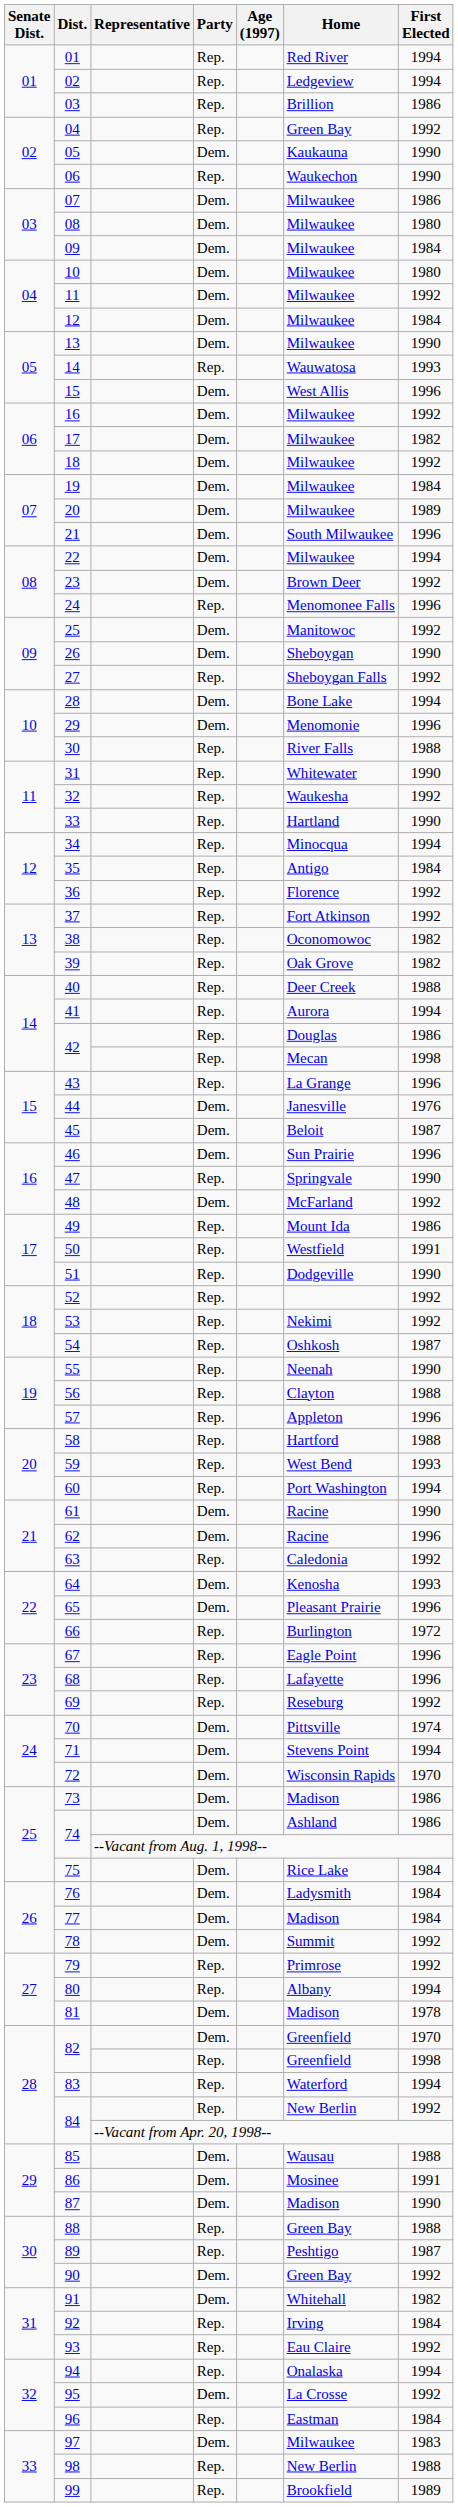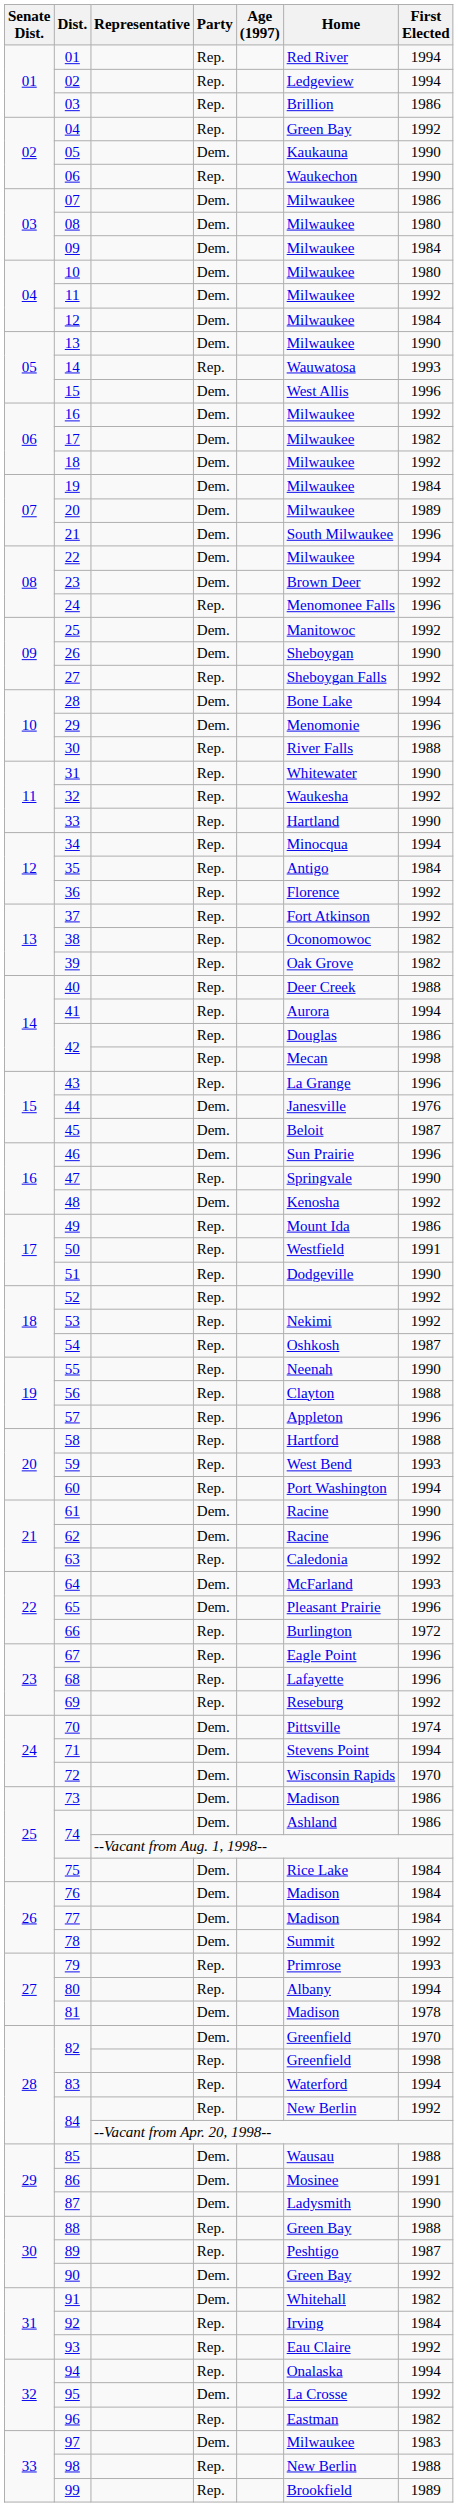 <table class="wikitable sortable">
 <tr>
 <th>Senate<br>Dist.</th>
 <th>Dist.</th>
 <th>Representative</th>
 <th>Party</th>
 <th>Age<br>(1997)</th>
 <th>Home</th>
 <th>First<br>Elected</th>
 </tr>
 <tr>
 <td align="center" rowspan="3"><a href='#'>01</a></td>
 <td align="center"><a href='#'>01</a></td>
 <td></td>
 <td>Rep.</td>
 <td align="center"></td>
 <td><a href='#'>Red River</a></td>
 <td align="center">1994</td>
 </tr>
 <tr>
 <td align="center"><a href='#'>02</a></td>
 <td></td>
 <td>Rep.</td>
 <td align="center"></td>
 <td><a href='#'>Ledgeview</a></td>
 <td align="center">1994</td>
 </tr>
 <tr>
 <td align="center"><a href='#'>03</a></td>
 <td></td>
 <td>Rep.</td>
 <td align="center"></td>
 <td><a href='#'>Brillion</a></td>
 <td align="center">1986</td>
 </tr>
 <tr>
 <td align="center" rowspan="3"><a href='#'>02</a></td>
 <td align="center"><a href='#'>04</a></td>
 <td></td>
 <td>Rep.</td>
 <td align="center"></td>
 <td><a href='#'>Green Bay</a></td>
 <td align="center">1992</td>
 </tr>
 <tr>
 <td align="center"><a href='#'>05</a></td>
 <td></td>
 <td>Dem.</td>
 <td align="center"></td>
 <td><a href='#'>Kaukauna</a></td>
 <td align="center">1990</td>
 </tr>
 <tr>
 <td align="center"><a href='#'>06</a></td>
 <td></td>
 <td>Rep.</td>
 <td align="center"></td>
 <td><a href='#'>Waukechon</a></td>
 <td align="center">1990</td>
 </tr>
 <tr>
 <td align="center" rowspan="3"><a href='#'>03</a></td>
 <td align="center"><a href='#'>07</a></td>
 <td></td>
 <td>Dem.</td>
 <td align="center"></td>
 <td><a href='#'>Milwaukee</a></td>
 <td align="center">1986</td>
 </tr>
 <tr>
 <td align="center"><a href='#'>08</a></td>
 <td></td>
 <td>Dem.</td>
 <td align="center"></td>
 <td><a href='#'>Milwaukee</a></td>
 <td align="center">1980</td>
 </tr>
 <tr>
 <td align="center"><a href='#'>09</a></td>
 <td></td>
 <td>Dem.</td>
 <td align="center"></td>
 <td><a href='#'>Milwaukee</a></td>
 <td align="center">1984</td>
 </tr>
 <tr>
 <td align="center" rowspan="3"><a href='#'>04</a></td>
 <td align="center"><a href='#'>10</a></td>
 <td></td>
 <td>Dem.</td>
 <td align="center"></td>
 <td><a href='#'>Milwaukee</a></td>
 <td align="center">1980</td>
 </tr>
 <tr>
 <td align="center"><a href='#'>11</a></td>
 <td></td>
 <td>Dem.</td>
 <td align="center"></td>
 <td><a href='#'>Milwaukee</a></td>
 <td align="center">1992</td>
 </tr>
 <tr>
 <td align="center"><a href='#'>12</a></td>
 <td></td>
 <td>Dem.</td>
 <td align="center"></td>
 <td><a href='#'>Milwaukee</a></td>
 <td align="center">1984</td>
 </tr>
 <tr>
 <td align="center" rowspan="3"><a href='#'>05</a></td>
 <td align="center"><a href='#'>13</a></td>
 <td></td>
 <td>Dem.</td>
 <td align="center"></td>
 <td><a href='#'>Milwaukee</a></td>
 <td align="center">1990</td>
 </tr>
 <tr>
 <td align="center"><a href='#'>14</a></td>
 <td></td>
 <td>Rep.</td>
 <td align="center"></td>
 <td><a href='#'>Wauwatosa</a></td>
 <td align="center">1993</td>
 </tr>
 <tr>
 <td align="center"><a href='#'>15</a></td>
 <td></td>
 <td>Dem.</td>
 <td align="center"></td>
 <td><a href='#'>West Allis</a></td>
 <td align="center">1996</td>
 </tr>
 <tr>
 <td align="center" rowspan="3"><a href='#'>06</a></td>
 <td align="center"><a href='#'>16</a></td>
 <td></td>
 <td>Dem.</td>
 <td align="center"></td>
 <td><a href='#'>Milwaukee</a></td>
 <td align="center">1992</td>
 </tr>
 <tr>
 <td align="center"><a href='#'>17</a></td>
 <td></td>
 <td>Dem.</td>
 <td align="center"></td>
 <td><a href='#'>Milwaukee</a></td>
 <td align="center">1982</td>
 </tr>
 <tr>
 <td align="center"><a href='#'>18</a></td>
 <td></td>
 <td>Dem.</td>
 <td align="center"></td>
 <td><a href='#'>Milwaukee</a></td>
 <td align="center">1992</td>
 </tr>
 <tr>
 <td align="center" rowspan="3"><a href='#'>07</a></td>
 <td align="center"><a href='#'>19</a></td>
 <td></td>
 <td>Dem.</td>
 <td align="center"></td>
 <td><a href='#'>Milwaukee</a></td>
 <td align="center">1984</td>
 </tr>
 <tr>
 <td align="center"><a href='#'>20</a></td>
 <td></td>
 <td>Dem.</td>
 <td align="center"></td>
 <td><a href='#'>Milwaukee</a></td>
 <td align="center">1989</td>
 </tr>
 <tr>
 <td align="center"><a href='#'>21</a></td>
 <td></td>
 <td>Dem.</td>
 <td align="center"></td>
 <td><a href='#'>South Milwaukee</a></td>
 <td align="center">1996</td>
 </tr>
 <tr>
 <td align="center" rowspan="3"><a href='#'>08</a></td>
 <td align="center"><a href='#'>22</a></td>
 <td></td>
 <td>Dem.</td>
 <td align="center"></td>
 <td><a href='#'>Milwaukee</a></td>
 <td align="center">1994</td>
 </tr>
 <tr>
 <td align="center"><a href='#'>23</a></td>
 <td></td>
 <td>Dem.</td>
 <td align="center"></td>
 <td><a href='#'>Brown Deer</a></td>
 <td align="center">1992</td>
 </tr>
 <tr>
 <td align="center"><a href='#'>24</a></td>
 <td></td>
 <td>Rep.</td>
 <td align="center"></td>
 <td><a href='#'>Menomonee Falls</a></td>
 <td align="center">1996</td>
 </tr>
 <tr>
 <td align="center" rowspan="3"><a href='#'>09</a></td>
 <td align="center"><a href='#'>25</a></td>
 <td></td>
 <td>Dem.</td>
 <td align="center"></td>
 <td><a href='#'>Manitowoc</a></td>
 <td align="center">1992</td>
 </tr>
 <tr>
 <td align="center"><a href='#'>26</a></td>
 <td></td>
 <td>Dem.</td>
 <td align="center"></td>
 <td><a href='#'>Sheboygan</a></td>
 <td align="center">1990</td>
 </tr>
 <tr>
 <td align="center"><a href='#'>27</a></td>
 <td></td>
 <td>Rep.</td>
 <td align="center"></td>
 <td><a href='#'>Sheboygan Falls</a></td>
 <td align="center">1992</td>
 </tr>
 <tr>
 <td align="center" rowspan="3"><a href='#'>10</a></td>
 <td align="center"><a href='#'>28</a></td>
 <td></td>
 <td>Dem.</td>
 <td align="center"></td>
 <td><a href='#'>Bone Lake</a></td>
 <td align="center">1994</td>
 </tr>
 <tr>
 <td align="center"><a href='#'>29</a></td>
 <td></td>
 <td>Dem.</td>
 <td align="center"></td>
 <td><a href='#'>Menomonie</a></td>
 <td align="center">1996</td>
 </tr>
 <tr>
 <td align="center"><a href='#'>30</a></td>
 <td></td>
 <td>Rep.</td>
 <td align="center"></td>
 <td><a href='#'>River Falls</a></td>
 <td align="center">1988</td>
 </tr>
 <tr>
 <td align="center" rowspan="3"><a href='#'>11</a></td>
 <td align="center"><a href='#'>31</a></td>
 <td></td>
 <td>Rep.</td>
 <td align="center"></td>
 <td><a href='#'>Whitewater</a></td>
 <td align="center">1990</td>
 </tr>
 <tr>
 <td align="center"><a href='#'>32</a></td>
 <td></td>
 <td>Rep.</td>
 <td align="center"></td>
 <td><a href='#'>Waukesha</a></td>
 <td align="center">1992</td>
 </tr>
 <tr>
 <td align="center"><a href='#'>33</a></td>
 <td></td>
 <td>Rep.</td>
 <td align="center"></td>
 <td><a href='#'>Hartland</a></td>
 <td align="center">1990</td>
 </tr>
 <tr>
 <td align="center" rowspan="3"><a href='#'>12</a></td>
 <td align="center"><a href='#'>34</a></td>
 <td></td>
 <td>Rep.</td>
 <td align="center"></td>
 <td><a href='#'>Minocqua</a></td>
 <td align="center">1994</td>
 </tr>
 <tr>
 <td align="center"><a href='#'>35</a></td>
 <td></td>
 <td>Rep.</td>
 <td align="center"></td>
 <td><a href='#'>Antigo</a></td>
 <td align="center">1984</td>
 </tr>
 <tr>
 <td align="center"><a href='#'>36</a></td>
 <td></td>
 <td>Rep.</td>
 <td align="center"></td>
 <td><a href='#'>Florence</a></td>
 <td align="center">1992</td>
 </tr>
 <tr>
 <td align="center" rowspan="3"><a href='#'>13</a></td>
 <td align="center"><a href='#'>37</a></td>
 <td></td>
 <td>Rep.</td>
 <td align="center"></td>
 <td><a href='#'>Fort Atkinson</a></td>
 <td align="center">1992</td>
 </tr>
 <tr>
 <td align="center"><a href='#'>38</a></td>
 <td></td>
 <td>Rep.</td>
 <td align="center"></td>
 <td><a href='#'>Oconomowoc</a></td>
 <td align="center">1982</td>
 </tr>
 <tr>
 <td align="center"><a href='#'>39</a></td>
 <td></td>
 <td>Rep.</td>
 <td align="center"></td>
 <td><a href='#'>Oak Grove</a></td>
 <td align="center">1982</td>
 </tr>
 <tr>
 <td align="center" rowspan="4"><a href='#'>14</a></td>
 <td align="center"><a href='#'>40</a></td>
 <td></td>
 <td>Rep.</td>
 <td align="center"></td>
 <td><a href='#'>Deer Creek</a></td>
 <td align="center">1988</td>
 </tr>
 <tr>
 <td align="center"><a href='#'>41</a></td>
 <td></td>
 <td>Rep.</td>
 <td align="center"></td>
 <td><a href='#'>Aurora</a></td>
 <td align="center">1994</td>
 </tr>
 <tr>
 <td rowspan="2" align="center"><a href='#'>42</a></td>
 <td> </td>
 <td>Rep.</td>
 <td align="center"></td>
 <td><a href='#'>Douglas</a></td>
 <td align="center">1986</td>
 </tr>
 <tr>
 <td> </td>
 <td>Rep.</td>
 <td align="center"></td>
 <td><a href='#'>Mecan</a></td>
 <td align="center">1998</td>
 </tr>
 <tr>
 <td align="center" rowspan="3"><a href='#'>15</a></td>
 <td align="center"><a href='#'>43</a></td>
 <td></td>
 <td>Rep.</td>
 <td align="center"></td>
 <td><a href='#'>La Grange</a></td>
 <td align="center">1996</td>
 </tr>
 <tr>
 <td align="center"><a href='#'>44</a></td>
 <td></td>
 <td>Dem.</td>
 <td align="center"></td>
 <td><a href='#'>Janesville</a></td>
 <td align="center">1976</td>
 </tr>
 <tr>
 <td align="center"><a href='#'>45</a></td>
 <td></td>
 <td>Dem.</td>
 <td align="center"></td>
 <td><a href='#'>Beloit</a></td>
 <td align="center">1987</td>
 </tr>
 <tr>
 <td align="center" rowspan="3"><a href='#'>16</a></td>
 <td align="center"><a href='#'>46</a></td>
 <td></td>
 <td>Dem.</td>
 <td align="center"></td>
 <td><a href='#'>Sun Prairie</a></td>
 <td align="center">1996</td>
 </tr>
 <tr>
 <td align="center"><a href='#'>47</a></td>
 <td></td>
 <td>Rep.</td>
 <td align="center"></td>
 <td><a href='#'>Springvale</a></td>
 <td align="center">1990</td>
 </tr>
 <tr>
 <td align="center"><a href='#'>48</a></td>
 <td></td>
 <td>Dem.</td>
 <td align="center"></td>
-<td><a href='#'>McFarland</a></td>
+<td><a href='#'>Kenosha</a></td>
 <td align="center">1992</td>
 </tr>
 <tr>
 <td align="center" rowspan="3"><a href='#'>17</a></td>
 <td align="center"><a href='#'>49</a></td>
 <td></td>
 <td>Rep.</td>
 <td align="center"></td>
 <td><a href='#'>Mount Ida</a></td>
 <td align="center">1986</td>
 </tr>
 <tr>
 <td align="center"><a href='#'>50</a></td>
 <td></td>
 <td>Rep.</td>
 <td align="center"></td>
 <td><a href='#'>Westfield</a></td>
 <td align="center">1991</td>
 </tr>
 <tr>
 <td align="center"><a href='#'>51</a></td>
 <td></td>
 <td>Rep.</td>
 <td align="center"></td>
 <td><a href='#'>Dodgeville</a></td>
 <td align="center">1990</td>
 </tr>
 <tr>
 <td align="center" rowspan="3"><a href='#'>18</a></td>
 <td align="center"><a href='#'>52</a></td>
 <td></td>
 <td>Rep.</td>
 <td align="center"></td>
 <td></td>
 <td align="center">1992</td>
 </tr>
 <tr>
 <td align="center"><a href='#'>53</a></td>
 <td></td>
 <td>Rep.</td>
 <td align="center"></td>
 <td><a href='#'>Nekimi</a></td>
 <td align="center">1992</td>
 </tr>
 <tr>
 <td align="center"><a href='#'>54</a></td>
 <td></td>
 <td>Rep.</td>
 <td align="center"></td>
 <td><a href='#'>Oshkosh</a></td>
 <td align="center">1987</td>
 </tr>
 <tr>
 <td align="center" rowspan="3"><a href='#'>19</a></td>
 <td align="center"><a href='#'>55</a></td>
 <td></td>
 <td>Rep.</td>
 <td align="center"></td>
 <td><a href='#'>Neenah</a></td>
 <td align="center">1990</td>
 </tr>
 <tr>
 <td align="center"><a href='#'>56</a></td>
 <td></td>
 <td>Rep.</td>
 <td align="center"></td>
 <td><a href='#'>Clayton</a></td>
 <td align="center">1988</td>
 </tr>
 <tr>
 <td align="center"><a href='#'>57</a></td>
 <td></td>
 <td>Rep.</td>
 <td align="center"></td>
 <td><a href='#'>Appleton</a></td>
 <td align="center">1996</td>
 </tr>
 <tr>
 <td align="center" rowspan="3"><a href='#'>20</a></td>
 <td align="center"><a href='#'>58</a></td>
 <td></td>
 <td>Rep.</td>
 <td align="center"></td>
 <td><a href='#'>Hartford</a></td>
 <td align="center">1988</td>
 </tr>
 <tr>
 <td align="center"><a href='#'>59</a></td>
 <td></td>
 <td>Rep.</td>
 <td align="center"></td>
 <td><a href='#'>West Bend</a></td>
 <td align="center">1993</td>
 </tr>
 <tr>
 <td align="center"><a href='#'>60</a></td>
 <td></td>
 <td>Rep.</td>
 <td align="center"></td>
 <td><a href='#'>Port Washington</a></td>
 <td align="center">1994</td>
 </tr>
 <tr>
 <td align="center" rowspan="3"><a href='#'>21</a></td>
 <td align="center"><a href='#'>61</a></td>
 <td></td>
 <td>Dem.</td>
 <td align="center"></td>
 <td><a href='#'>Racine</a></td>
 <td align="center">1990</td>
 </tr>
 <tr>
 <td align="center"><a href='#'>62</a></td>
 <td></td>
 <td>Dem.</td>
 <td align="center"></td>
 <td><a href='#'>Racine</a></td>
 <td align="center">1996</td>
 </tr>
 <tr>
 <td align="center"><a href='#'>63</a></td>
 <td></td>
 <td>Rep.</td>
 <td align="center"></td>
 <td><a href='#'>Caledonia</a></td>
 <td align="center">1992</td>
 </tr>
 <tr>
 <td align="center" rowspan="3"><a href='#'>22</a></td>
 <td align="center"><a href='#'>64</a></td>
 <td></td>
 <td>Dem.</td>
 <td align="center"></td>
-<td><a href='#'>Kenosha</a></td>
+<td><a href='#'>McFarland</a></td>
 <td align="center">1993</td>
 </tr>
 <tr>
 <td align="center"><a href='#'>65</a></td>
 <td></td>
 <td>Dem.</td>
 <td align="center"></td>
 <td><a href='#'>Pleasant Prairie</a></td>
 <td align="center">1996</td>
 </tr>
 <tr>
 <td align="center"><a href='#'>66</a></td>
 <td></td>
 <td>Rep.</td>
 <td align="center"></td>
 <td><a href='#'>Burlington</a></td>
 <td align="center">1972</td>
 </tr>
 <tr>
 <td align="center" rowspan="3"><a href='#'>23</a></td>
 <td align="center"><a href='#'>67</a></td>
 <td></td>
 <td>Rep.</td>
 <td align="center"></td>
 <td><a href='#'>Eagle Point</a></td>
 <td align="center">1996</td>
 </tr>
 <tr>
 <td align="center"><a href='#'>68</a></td>
 <td></td>
 <td>Rep.</td>
 <td align="center"></td>
 <td><a href='#'>Lafayette</a></td>
 <td align="center">1996</td>
 </tr>
 <tr>
 <td align="center"><a href='#'>69</a></td>
 <td></td>
 <td>Rep.</td>
 <td align="center"></td>
 <td><a href='#'>Reseburg</a></td>
 <td align="center">1992</td>
 </tr>
 <tr>
 <td align="center" rowspan="3"><a href='#'>24</a></td>
 <td align="center"><a href='#'>70</a></td>
 <td></td>
 <td>Dem.</td>
 <td align="center"></td>
 <td><a href='#'>Pittsville</a></td>
 <td align="center">1974</td>
 </tr>
 <tr>
 <td align="center"><a href='#'>71</a></td>
 <td></td>
 <td>Dem.</td>
 <td align="center"></td>
 <td><a href='#'>Stevens Point</a></td>
 <td align="center">1994</td>
 </tr>
 <tr>
 <td align="center"><a href='#'>72</a></td>
 <td></td>
 <td>Dem.</td>
 <td align="center"></td>
 <td><a href='#'>Wisconsin Rapids</a></td>
 <td align="center">1970</td>
 </tr>
 <tr>
 <td align="center" rowspan="4"><a href='#'>25</a></td>
 <td align="center"><a href='#'>73</a></td>
 <td></td>
 <td>Dem.</td>
 <td align="center"></td>
 <td><a href='#'>Madison</a></td>
 <td align="center">1986</td>
 </tr>
 <tr>
 <td rowspan="2" align="center"><a href='#'>74</a></td>
 <td> </td>
 <td>Dem.</td>
 <td align="center"></td>
 <td><a href='#'>Ashland</a></td>
 <td align="center">1986</td>
 </tr>
 <tr>
 <td colspan="5"><em>--Vacant from Aug. 1, 1998--</em></td>
 </tr>
 <tr>
 <td align="center"><a href='#'>75</a></td>
 <td></td>
 <td>Dem.</td>
 <td align="center"></td>
 <td><a href='#'>Rice Lake</a></td>
 <td align="center">1984</td>
 </tr>
 <tr>
 <td align="center" rowspan="3"><a href='#'>26</a></td>
 <td align="center"><a href='#'>76</a></td>
 <td></td>
 <td>Dem.</td>
 <td align="center"></td>
-<td><a href='#'>Ladysmith</a></td>
+<td><a href='#'>Madison</a></td>
 <td align="center">1984</td>
 </tr>
 <tr>
 <td align="center"><a href='#'>77</a></td>
 <td></td>
 <td>Dem.</td>
 <td align="center"></td>
 <td><a href='#'>Madison</a></td>
 <td align="center">1984</td>
 </tr>
 <tr>
 <td align="center"><a href='#'>78</a></td>
 <td></td>
 <td>Dem.</td>
 <td align="center"></td>
 <td><a href='#'>Summit</a></td>
 <td align="center">1992</td>
 </tr>
 <tr>
 <td align="center" rowspan="3"><a href='#'>27</a></td>
 <td align="center"><a href='#'>79</a></td>
 <td></td>
 <td>Rep.</td>
 <td align="center"></td>
 <td><a href='#'>Primrose</a></td>
-<td align="center">1992</td>
+<td align="center">1993</td>
 </tr>
 <tr>
 <td align="center"><a href='#'>80</a></td>
 <td></td>
 <td>Rep.</td>
 <td align="center"></td>
 <td><a href='#'>Albany</a></td>
 <td align="center">1994</td>
 </tr>
 <tr>
 <td align="center"><a href='#'>81</a></td>
 <td></td>
 <td>Dem.</td>
 <td align="center"></td>
 <td><a href='#'>Madison</a></td>
 <td align="center">1978</td>
 </tr>
 <tr>
 <td align="center" rowspan="5"><a href='#'>28</a></td>
 <td rowspan="2" align="center"><a href='#'>82</a></td>
 <td> </td>
 <td>Dem.</td>
 <td align="center"></td>
 <td><a href='#'>Greenfield</a></td>
 <td align="center">1970</td>
 </tr>
 <tr>
 <td> </td>
 <td>Rep.</td>
 <td align="center"></td>
 <td><a href='#'>Greenfield</a></td>
 <td align="center">1998</td>
 </tr>
 <tr>
 <td align="center"><a href='#'>83</a></td>
 <td></td>
 <td>Rep.</td>
 <td align="center"></td>
 <td><a href='#'>Waterford</a></td>
 <td align="center">1994</td>
 </tr>
 <tr>
 <td rowspan="2" align="center"><a href='#'>84</a></td>
 <td> </td>
 <td>Rep.</td>
 <td align="center"></td>
 <td><a href='#'>New Berlin</a></td>
 <td align="center">1992</td>
 </tr>
 <tr>
 <td colspan="5"><em>--Vacant from Apr. 20, 1998--</em></td>
 </tr>
 <tr>
 <td align="center" rowspan="3"><a href='#'>29</a></td>
 <td align="center"><a href='#'>85</a></td>
 <td></td>
 <td>Dem.</td>
 <td align="center"></td>
 <td><a href='#'>Wausau</a></td>
 <td align="center">1988</td>
 </tr>
 <tr>
 <td align="center"><a href='#'>86</a></td>
 <td></td>
 <td>Dem.</td>
 <td align="center"></td>
 <td><a href='#'>Mosinee</a></td>
 <td align="center">1991</td>
 </tr>
 <tr>
 <td align="center"><a href='#'>87</a></td>
 <td></td>
 <td>Dem.</td>
 <td align="center"></td>
-<td><a href='#'>Madison</a></td>
+<td><a href='#'>Ladysmith</a></td>
 <td align="center">1990</td>
 </tr>
 <tr>
 <td align="center" rowspan="3"><a href='#'>30</a></td>
 <td align="center"><a href='#'>88</a></td>
 <td></td>
 <td>Rep.</td>
 <td align="center"></td>
 <td><a href='#'>Green Bay</a></td>
 <td align="center">1988</td>
 </tr>
 <tr>
 <td align="center"><a href='#'>89</a></td>
 <td></td>
 <td>Rep.</td>
 <td align="center"></td>
 <td><a href='#'>Peshtigo</a></td>
 <td align="center">1987</td>
 </tr>
 <tr>
 <td align="center"><a href='#'>90</a></td>
 <td></td>
 <td>Dem.</td>
 <td align="center"></td>
 <td><a href='#'>Green Bay</a></td>
 <td align="center">1992</td>
 </tr>
 <tr>
 <td align="center" rowspan="3"><a href='#'>31</a></td>
 <td align="center"><a href='#'>91</a></td>
 <td></td>
 <td>Dem.</td>
 <td align="center"></td>
 <td><a href='#'>Whitehall</a></td>
 <td align="center">1982</td>
 </tr>
 <tr>
 <td align="center"><a href='#'>92</a></td>
 <td></td>
 <td>Rep.</td>
 <td align="center"></td>
 <td><a href='#'>Irving</a></td>
 <td align="center">1984</td>
 </tr>
 <tr>
 <td align="center"><a href='#'>93</a></td>
 <td></td>
 <td>Rep.</td>
 <td align="center"></td>
 <td><a href='#'>Eau Claire</a></td>
 <td align="center">1992</td>
 </tr>
 <tr>
 <td align="center" rowspan="3"><a href='#'>32</a></td>
 <td align="center"><a href='#'>94</a></td>
 <td></td>
 <td>Rep.</td>
 <td align="center"></td>
 <td><a href='#'>Onalaska</a></td>
 <td align="center">1994</td>
 </tr>
 <tr>
 <td align="center"><a href='#'>95</a></td>
 <td></td>
 <td>Dem.</td>
 <td align="center"></td>
 <td><a href='#'>La Crosse</a></td>
 <td align="center">1992</td>
 </tr>
 <tr>
 <td align="center"><a href='#'>96</a></td>
 <td></td>
 <td>Rep.</td>
 <td align="center"></td>
 <td><a href='#'>Eastman</a></td>
-<td align="center">1984</td>
+<td align="center">1982</td>
 </tr>
 <tr>
 <td align="center" rowspan="3"><a href='#'>33</a></td>
 <td align="center"><a href='#'>97</a></td>
 <td></td>
 <td>Dem.</td>
 <td align="center"></td>
 <td><a href='#'>Milwaukee</a></td>
 <td align="center">1983</td>
 </tr>
 <tr>
 <td align="center"><a href='#'>98</a></td>
 <td></td>
 <td>Rep.</td>
 <td align="center"></td>
 <td><a href='#'>New Berlin</a></td>
 <td align="center">1988</td>
 </tr>
 <tr>
 <td align="center"><a href='#'>99</a></td>
 <td></td>
 <td>Rep.</td>
 <td align="center"></td>
 <td><a href='#'>Brookfield</a></td>
 <td align="center">1989</td>
 </tr>
 </table>
